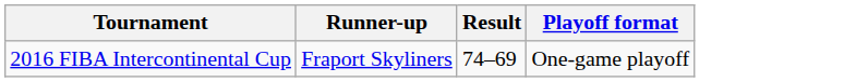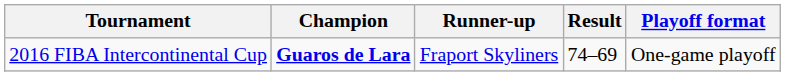 <table class=wikitable style="font-size:90%;">
 <tr>
 <th>Tournament</th>
+<th><strong>Champion</strong></th>
 <th>Runner-up</th>
 <th>Result</th>
 <th><a href='#'>Playoff format</a></th>
 </tr>
 <tr>
 <td><a href='#'>2016 FIBA Intercontinental Cup</a></td>
+<td><strong> <a href='#'>Guaros de Lara</a></strong></td>
 <td> <a href='#'>Fraport Skyliners</a></td>
 <td>74–69</td>
 <td>One-game playoff</td>
 </tr>
 </table>
